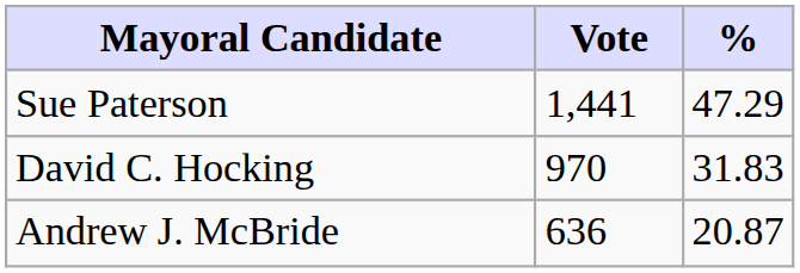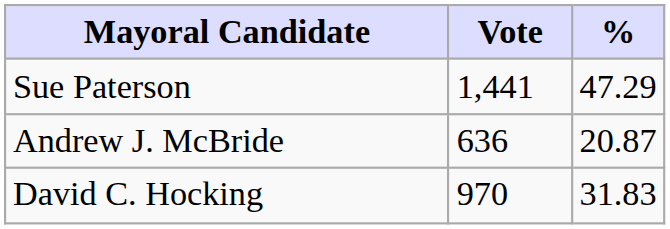 <table class="wikitable">
 <tr>
 <th style="background:#ddf; width:200px;">Mayoral Candidate </th>
 <th style="background:#ddf; width:50px;">Vote</th>
 <th style="background:#ddf; width:30px;">%</th>
 </tr>
 <tr>
 <td>Sue Paterson</td>
 <td>1,441</td>
 <td>47.29</td>
 </tr>
 <tr>
+<td>Andrew J. McBride</td>
+<td>636</td>
+<td>20.87</td>
+</tr>
+<tr>
 <td>David C. Hocking</td>
 <td>970</td>
 <td>31.83</td>
 </tr>
-<tr>
-<td>Andrew J. McBride</td>
-<td>636</td>
-<td>20.87</td>
-</tr>
 </table>
